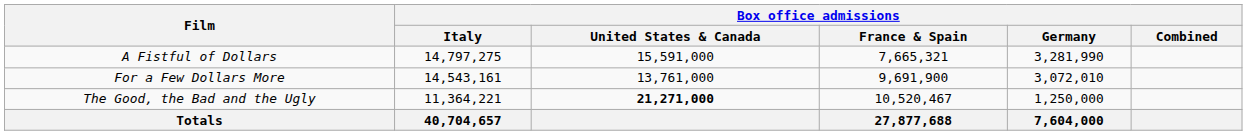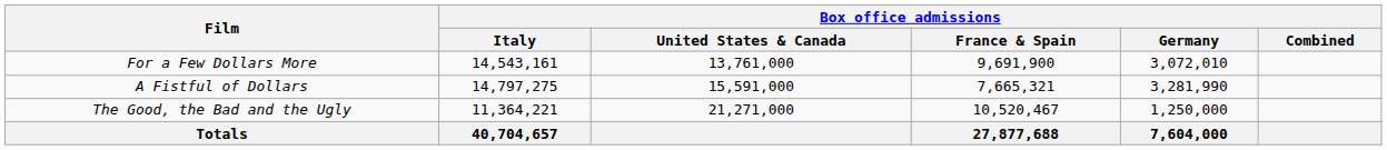 <table class="wikitable" width="99%" border="1" style="text-align: center;">
 <tr>
 <th rowspan="2">Film</th>
 <th colspan="5"><a href='#'>Box office admissions</a></th>
 </tr>
 <tr>
 <th>Italy</th>
 <th>United States & Canada</th>
 <th>France & Spain</th>
 <th>Germany</th>
 <th>Combined</th>
 </tr>
 <tr>
+<td><em>For a Few Dollars More</em></td>
+<td>14,543,161</td>
+<td>13,761,000</td>
+<td>9,691,900</td>
+<td>3,072,010</td>
+<td></td>
+</tr>
+<tr>
 <td><em>A Fistful of Dollars</em></td>
 <td>14,797,275</td>
 <td>15,591,000</td>
 <td>7,665,321</td>
 <td>3,281,990</td>
 <td></td>
 </tr>
 <tr>
-<td><em>For a Few Dollars More</em></td>
-<td>14,543,161</td>
-<td>13,761,000</td>
-<td>9,691,900</td>
-<td>3,072,010</td>
-<td></td>
-</tr>
-<tr>
 <td><em>The Good, the Bad and the Ugly</em></td>
 <td>11,364,221</td>
-<td><strong>21,271,000</strong></td>
+<td>21,271,000</td>
 <td>10,520,467</td>
 <td>1,250,000</td>
 <td></td>
 </tr>
 <tr>
 <th>Totals</th>
 <th>40,704,657</th>
 <th></th>
 <th>27,877,688</th>
 <th>7,604,000</th>
 <th></th>
 </tr>
 </table>
